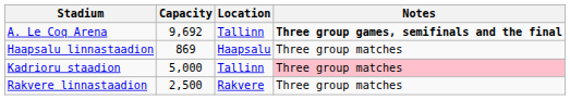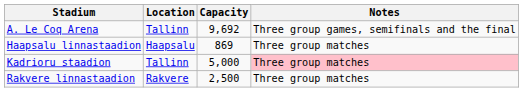 <table class="wikitable">
 <tr>
 <th>Stadium</th>
+<th>Location</th>
 <th>Capacity</th>
-<th>Location</th>
 <th>Notes</th>
 </tr>
 <tr>
 <td><a href='#'>A. Le Coq Arena</a></td>
+<td><a href='#'>Tallinn</a></td>
 <td align=center>9,692</td>
-<td><a href='#'>Tallinn</a></td>
-<td><strong>Three group games, semifinals and the final</strong></td>
+<td>Three group games, semifinals and the final</td>
 </tr>
 <tr>
 <td><a href='#'>Haapsalu linnastaadion</a></td>
+<td><a href='#'>Haapsalu</a></td>
 <td align=center>869</td>
-<td><a href='#'>Haapsalu</a></td>
 <td>Three group matches</td>
 </tr>
 <tr>
 <td><a href='#'>Kadrioru staadion</a></td>
+<td><a href='#'>Tallinn</a></td>
 <td align=center>5,000</td>
-<td><a href='#'>Tallinn</a></td>
 <td style="background: pink;">Three group matches</td>
 </tr>
 <tr>
 <td><a href='#'>Rakvere linnastaadion</a></td>
+<td><a href='#'>Rakvere</a></td>
 <td align=center>2,500</td>
-<td><a href='#'>Rakvere</a></td>
 <td>Three group matches</td>
 </tr>
 </table>
